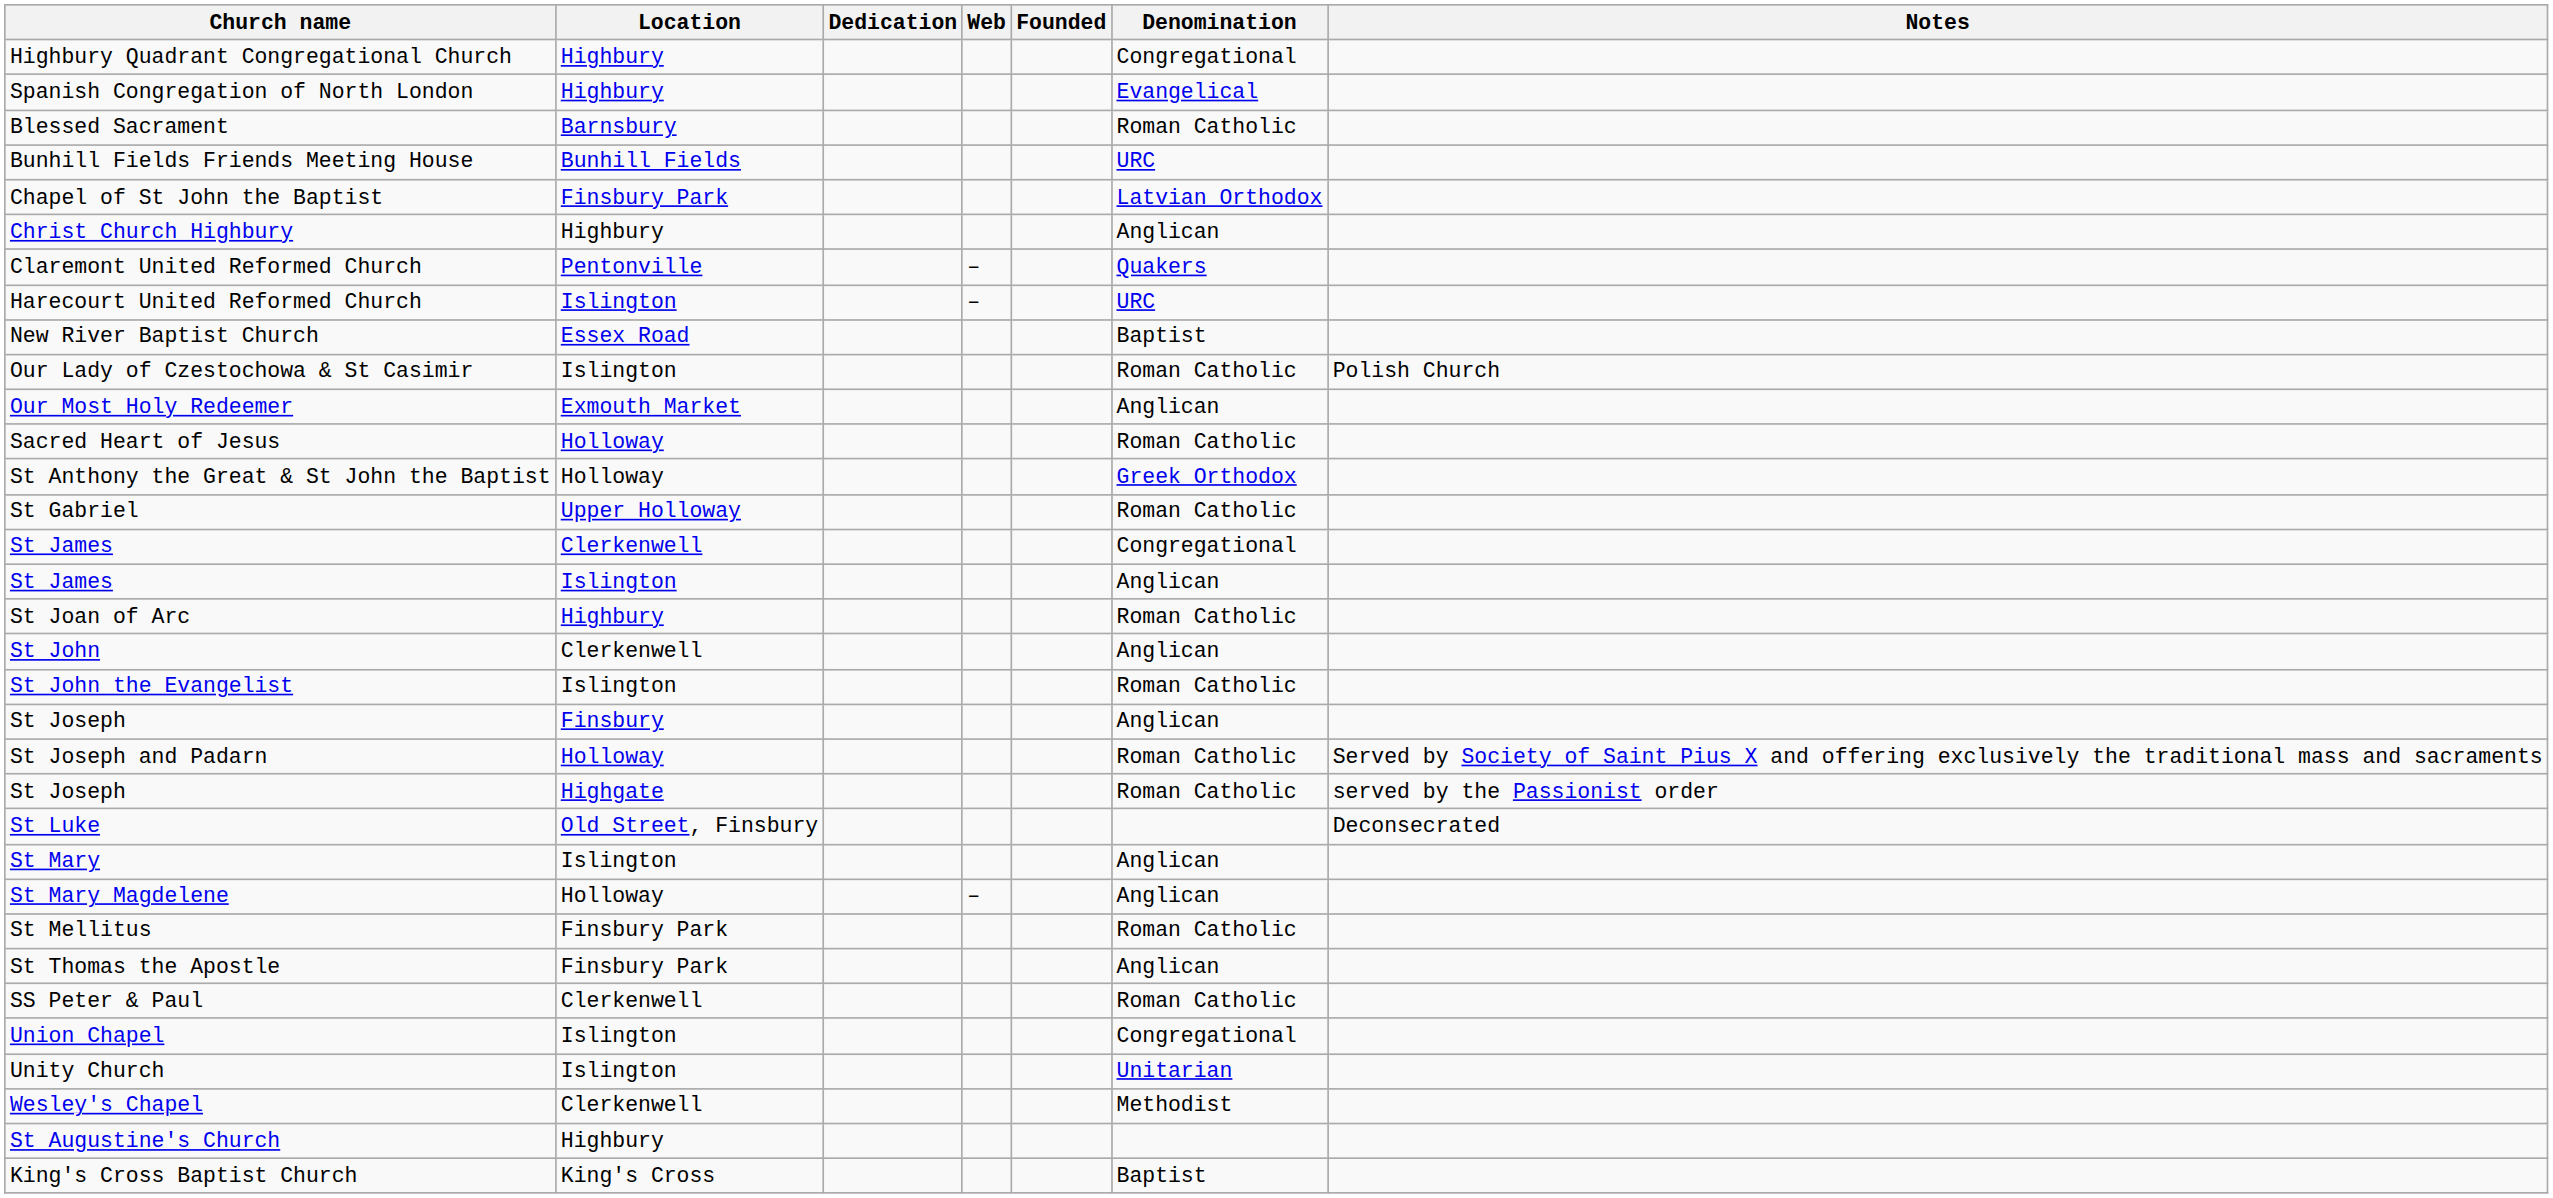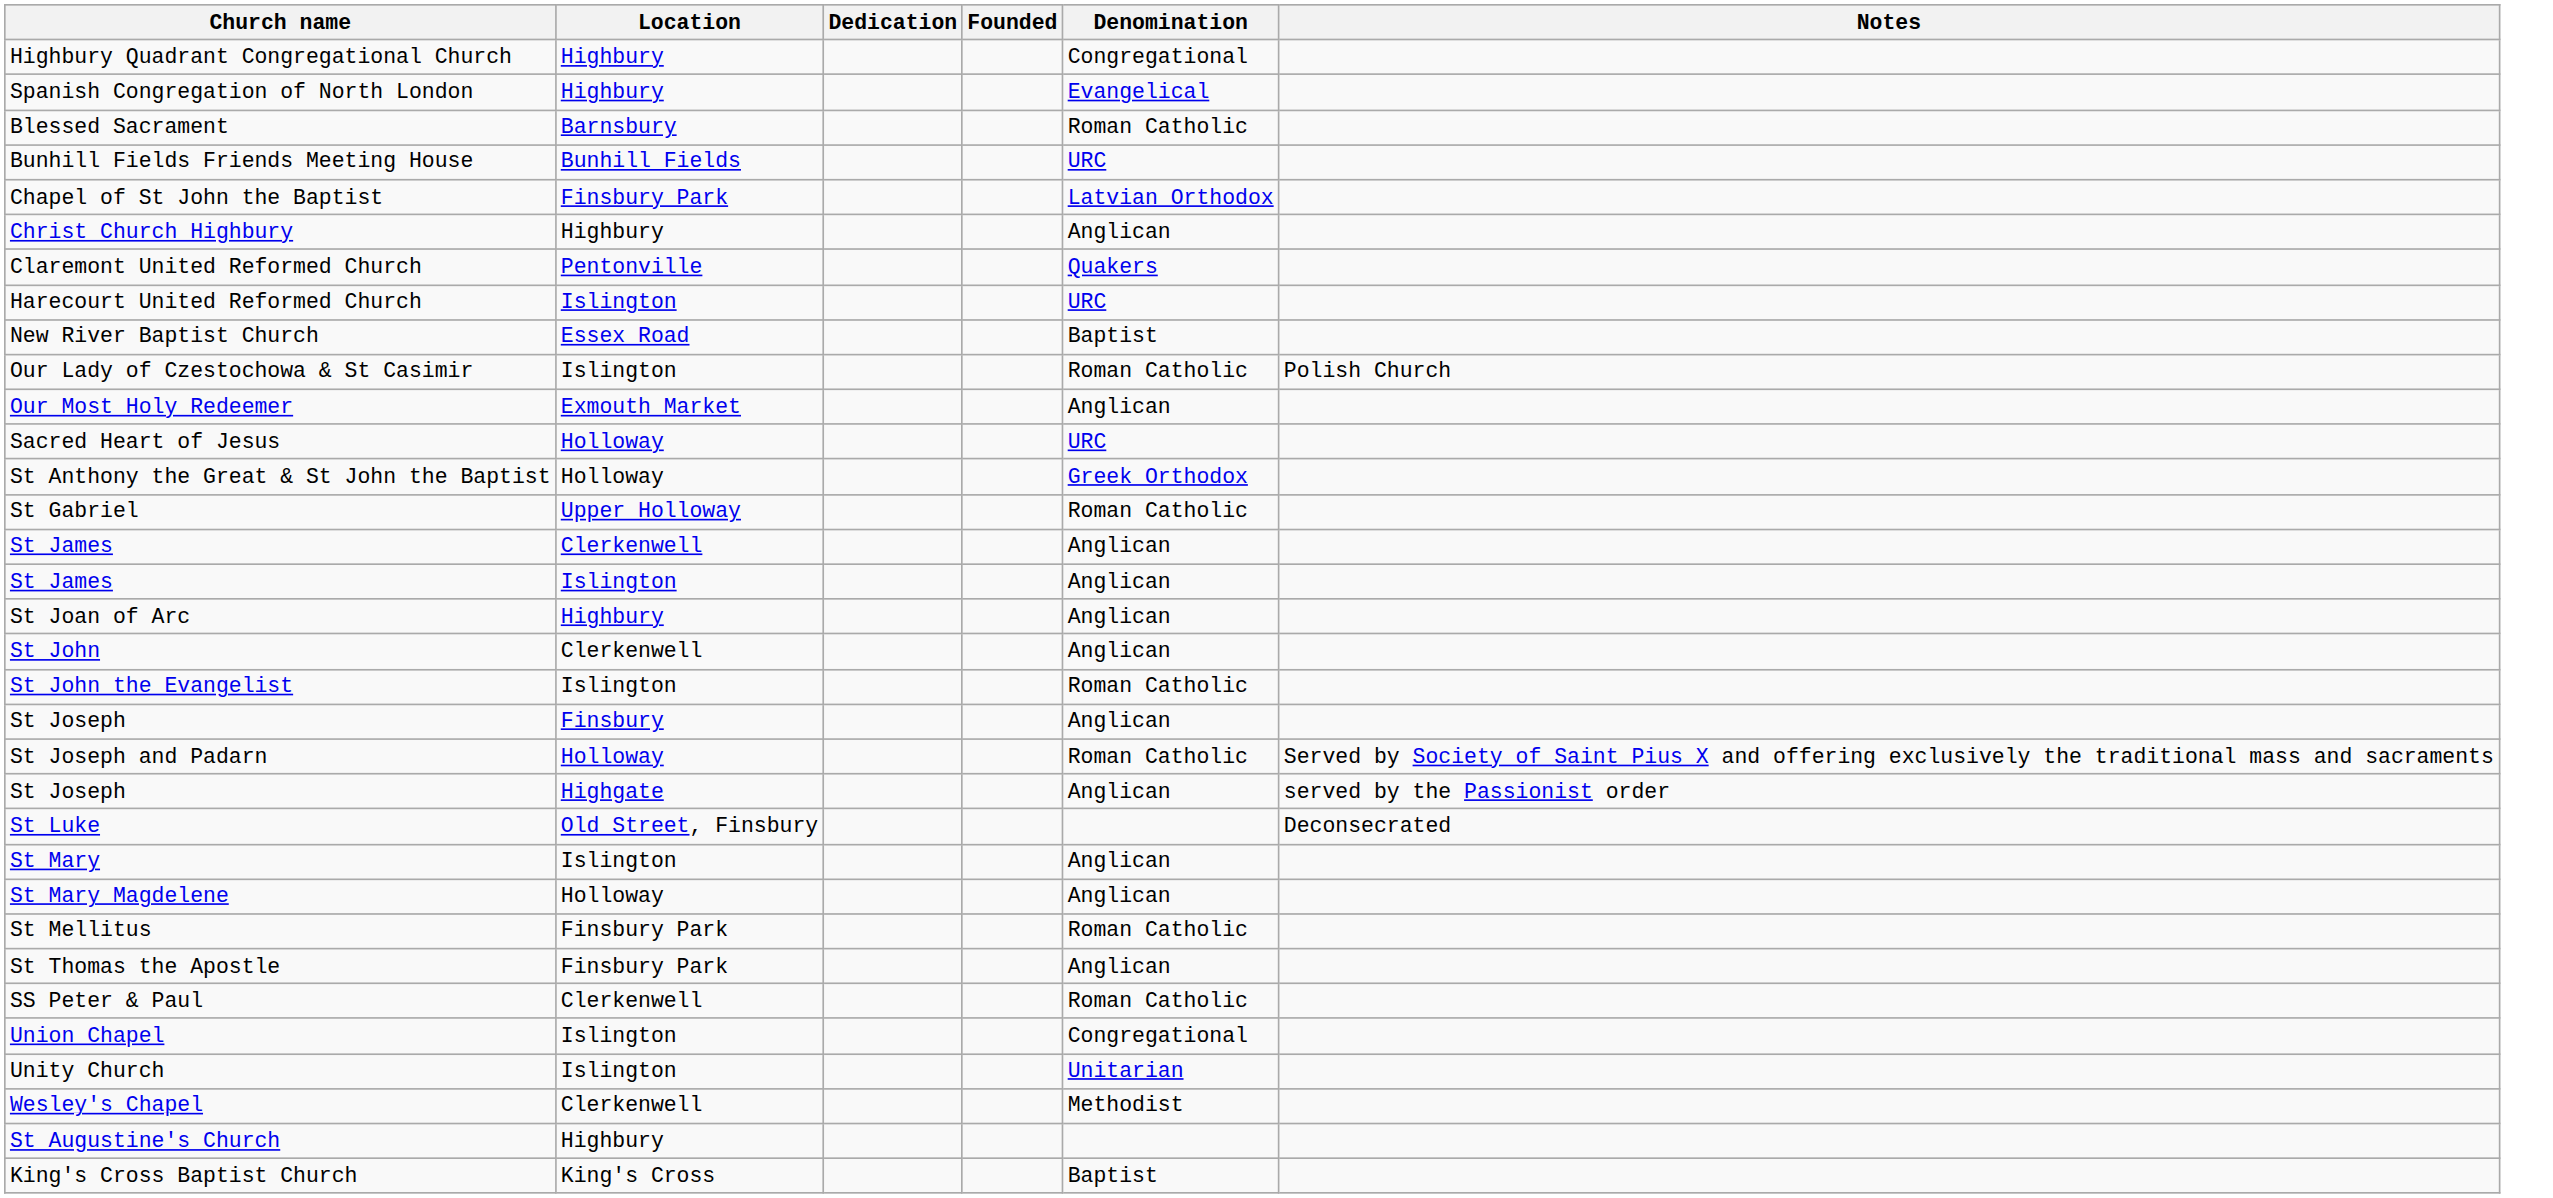 <table class="wikitable sortable">
 <tr>
 <th>Church name</th>
 <th>Location</th>
 <th>Dedication</th>
-<th>Web</th>
 <th>Founded</th>
 <th>Denomination</th>
 <th>Notes</th>
 </tr>
 <tr>
 <td>Highbury Quadrant Congregational Church</td>
 <td><a href='#'>Highbury</a></td>
-<td></td>
 <td></td>
 <td></td>
 <td>Congregational</td>
 <td></td>
 </tr>
 <tr>
 <td>Spanish Congregation of North London</td>
 <td><a href='#'>Highbury</a></td>
 <td></td>
 <td></td>
-<td></td>
 <td><a href='#'>Evangelical</a></td>
 <td></td>
 </tr>
 <tr>
 <td>Blessed Sacrament</td>
 <td><a href='#'>Barnsbury</a></td>
 <td></td>
-<td> </td>
 <td></td>
 <td>Roman Catholic</td>
 <td></td>
 </tr>
 <tr>
 <td>Bunhill Fields Friends Meeting House</td>
 <td><a href='#'>Bunhill Fields</a></td>
-<td></td>
 <td></td>
 <td></td>
 <td><a href='#'>URC</a></td>
 <td></td>
 </tr>
 <tr>
 <td>Chapel of St John the Baptist</td>
 <td><a href='#'>Finsbury Park</a></td>
 <td></td>
 <td></td>
-<td></td>
 <td><a href='#'>Latvian Orthodox</a></td>
 <td></td>
 </tr>
 <tr>
 <td><a href='#'>Christ Church Highbury</a></td>
 <td>Highbury</td>
-<td></td>
 <td></td>
 <td></td>
 <td>Anglican</td>
 <td></td>
 </tr>
 <tr>
 <td>Claremont United Reformed Church</td>
 <td><a href='#'>Pentonville</a></td>
 <td></td>
-<td>–</td>
 <td></td>
 <td><a href='#'>Quakers</a></td>
 <td></td>
 </tr>
 <tr>
 <td>Harecourt United Reformed Church</td>
 <td><a href='#'>Islington</a></td>
 <td></td>
-<td>–</td>
 <td></td>
 <td><a href='#'>URC</a></td>
 <td></td>
 </tr>
 <tr>
 <td>New River Baptist Church</td>
 <td><a href='#'>Essex Road</a></td>
-<td></td>
 <td></td>
 <td></td>
 <td>Baptist</td>
 <td></td>
 </tr>
 <tr>
 <td>Our Lady of Czestochowa & St Casimir</td>
 <td>Islington</td>
 <td></td>
 <td></td>
-<td></td>
 <td>Roman Catholic</td>
 <td>Polish Church</td>
 </tr>
 <tr>
 <td><a href='#'>Our Most Holy Redeemer</a></td>
 <td><a href='#'>Exmouth Market</a></td>
-<td></td>
 <td></td>
 <td></td>
 <td>Anglican</td>
 <td></td>
 </tr>
 <tr>
 <td>Sacred Heart of Jesus</td>
 <td><a href='#'>Holloway</a></td>
 <td></td>
-<td> </td>
 <td></td>
-<td>Roman Catholic</td>
+<td><a href='#'>URC</a></td>
 <td></td>
 </tr>
 <tr>
 <td>St Anthony the Great & St John the Baptist</td>
 <td>Holloway</td>
-<td></td>
 <td></td>
 <td></td>
 <td><a href='#'>Greek Orthodox</a></td>
 <td></td>
 </tr>
 <tr>
 <td>St Gabriel</td>
 <td><a href='#'>Upper Holloway</a></td>
 <td></td>
-<td> </td>
 <td></td>
 <td>Roman Catholic</td>
 <td></td>
 </tr>
 <tr>
 <td><a href='#'>St James</a></td>
 <td><a href='#'>Clerkenwell</a></td>
 <td></td>
 <td></td>
-<td></td>
-<td>Congregational</td>
+<td>Anglican</td>
 <td></td>
 </tr>
 <tr>
 <td><a href='#'>St James</a></td>
 <td><a href='#'>Islington</a></td>
-<td></td>
 <td></td>
 <td></td>
 <td>Anglican</td>
 <td></td>
 </tr>
 <tr>
 <td>St Joan of Arc</td>
 <td><a href='#'>Highbury</a></td>
 <td></td>
 <td></td>
-<td></td>
-<td>Roman Catholic</td>
+<td>Anglican</td>
 <td></td>
 </tr>
 <tr>
 <td><a href='#'>St John</a></td>
 <td>Clerkenwell</td>
-<td></td>
 <td></td>
 <td></td>
 <td>Anglican</td>
 <td></td>
 </tr>
 <tr>
 <td><a href='#'>St John the Evangelist</a></td>
 <td>Islington</td>
 <td></td>
 <td></td>
-<td></td>
 <td>Roman Catholic</td>
 <td></td>
 </tr>
 <tr>
 <td>St Joseph</td>
 <td><a href='#'>Finsbury</a></td>
-<td></td>
 <td></td>
 <td></td>
 <td>Anglican</td>
 <td></td>
 </tr>
 <tr>
 <td>St Joseph and Padarn</td>
 <td><a href='#'>Holloway</a></td>
 <td></td>
 <td></td>
-<td></td>
 <td>Roman Catholic</td>
 <td>Served by <a href='#'>Society of Saint Pius X</a> and offering exclusively the traditional mass and sacraments</td>
 </tr>
 <tr>
 <td>St Joseph</td>
 <td><a href='#'>Highgate</a></td>
 <td></td>
 <td></td>
-<td></td>
-<td>Roman Catholic</td>
+<td>Anglican</td>
 <td>served by the <a href='#'>Passionist</a> order</td>
 </tr>
 <tr>
 <td><a href='#'>St Luke</a></td>
 <td><a href='#'>Old Street</a>, Finsbury</td>
-<td></td>
 <td></td>
 <td></td>
 <td></td>
 <td>Deconsecrated</td>
 </tr>
 <tr>
 <td><a href='#'>St Mary</a></td>
 <td>Islington</td>
 <td></td>
 <td></td>
-<td></td>
 <td>Anglican</td>
 <td></td>
 </tr>
 <tr>
 <td><a href='#'>St Mary Magdelene</a></td>
 <td>Holloway</td>
 <td></td>
-<td>–</td>
 <td></td>
 <td>Anglican</td>
 <td></td>
 </tr>
 <tr>
 <td>St Mellitus</td>
 <td>Finsbury Park</td>
-<td></td>
 <td></td>
 <td></td>
 <td>Roman Catholic</td>
 <td></td>
 </tr>
 <tr>
 <td>St Thomas the Apostle</td>
 <td>Finsbury Park</td>
 <td></td>
 <td></td>
-<td></td>
 <td>Anglican</td>
 <td></td>
 </tr>
 <tr>
 <td>SS Peter & Paul</td>
 <td>Clerkenwell</td>
 <td></td>
-<td> </td>
 <td></td>
 <td>Roman Catholic</td>
 <td></td>
 </tr>
 <tr>
 <td><a href='#'>Union Chapel</a></td>
 <td>Islington</td>
-<td></td>
 <td></td>
 <td></td>
 <td>Congregational</td>
 <td></td>
 </tr>
 <tr>
 <td>Unity Church</td>
 <td>Islington</td>
 <td></td>
 <td></td>
-<td></td>
 <td><a href='#'>Unitarian</a></td>
 <td></td>
 </tr>
 <tr>
 <td><a href='#'>Wesley's Chapel</a></td>
 <td>Clerkenwell</td>
-<td></td>
 <td></td>
 <td></td>
 <td>Methodist</td>
 <td></td>
 </tr>
 <tr>
 <td><a href='#'>St Augustine's Church</a></td>
 <td>Highbury</td>
 <td></td>
 <td></td>
 <td></td>
 <td></td>
-<td></td>
 </tr>
 <tr>
 <td>King's Cross Baptist Church</td>
 <td>King's Cross</td>
 <td></td>
 <td></td>
-<td></td>
 <td>Baptist</td>
 <td></td>
 </tr>
 </table>
